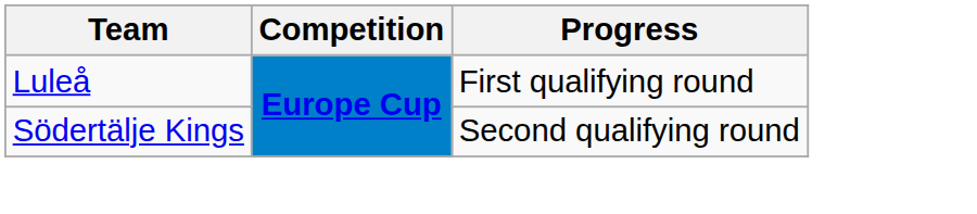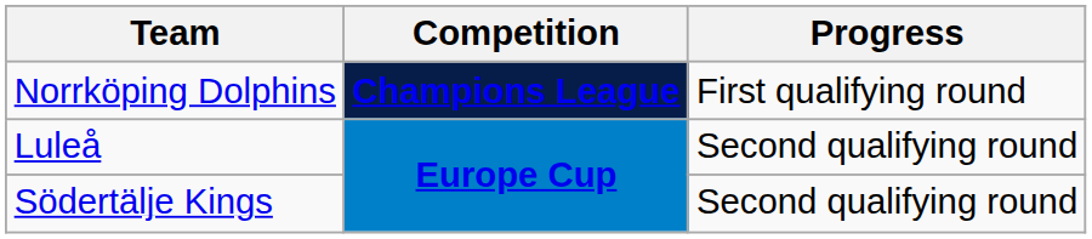 <table class="wikitable sortable">
 <tr>
 <th>Team</th>
 <th>Competition</th>
 <th>Progress</th>
 </tr>
 <tr>
+<td><a href='#'>Norrköping Dolphins</a></td>
+<td rowspan="1" style="background-color:#071D49;color:#D0D3D4;text-align:center"><strong><a href='#'><span>Champions League</span></a></strong></td>
+<td>First qualifying round</td>
+</tr>
+<tr>
 <td><a href='#'>Luleå</a></td>
 <td rowspan="2" style="background-color:#0080C8;color:#D0D3D4;text-align:center"><strong><a href='#'><span>Europe Cup</span></a></strong></td>
-<td>First qualifying round</td>
+<td>Second qualifying round</td>
 </tr>
 <tr>
 <td><a href='#'>Södertälje Kings</a></td>
 <td>Second qualifying round</td>
 </tr>
 </table>
